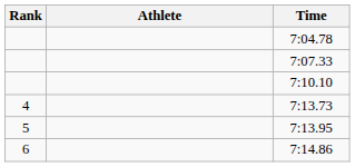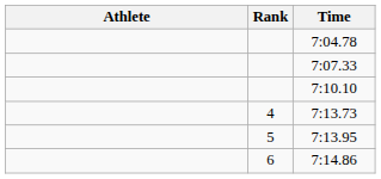 <table class=wikitable style="text-align:center">
 <tr>
+<th width=250>Athlete</th>
 <th width=40>Rank</th>
-<th width=250>Athlete</th>
 <th width=80>Time</th>
 </tr>
 <tr>
+<td align=left></td>
 <td></td>
-<td align=left></td>
 <td>7:04.78</td>
 </tr>
 <tr>
+<td align=left></td>
 <td></td>
-<td align=left></td>
 <td>7:07.33</td>
 </tr>
 <tr>
+<td align=left></td>
 <td></td>
-<td align=left></td>
 <td>7:10.10</td>
 </tr>
 <tr>
+<td align=left></td>
 <td>4</td>
-<td align=left></td>
 <td>7:13.73</td>
 </tr>
 <tr>
+<td align=left></td>
 <td>5</td>
-<td align=left></td>
 <td>7:13.95</td>
 </tr>
 <tr>
+<td align=left></td>
 <td>6</td>
-<td align=left></td>
 <td>7:14.86</td>
 </tr>
 </table>
